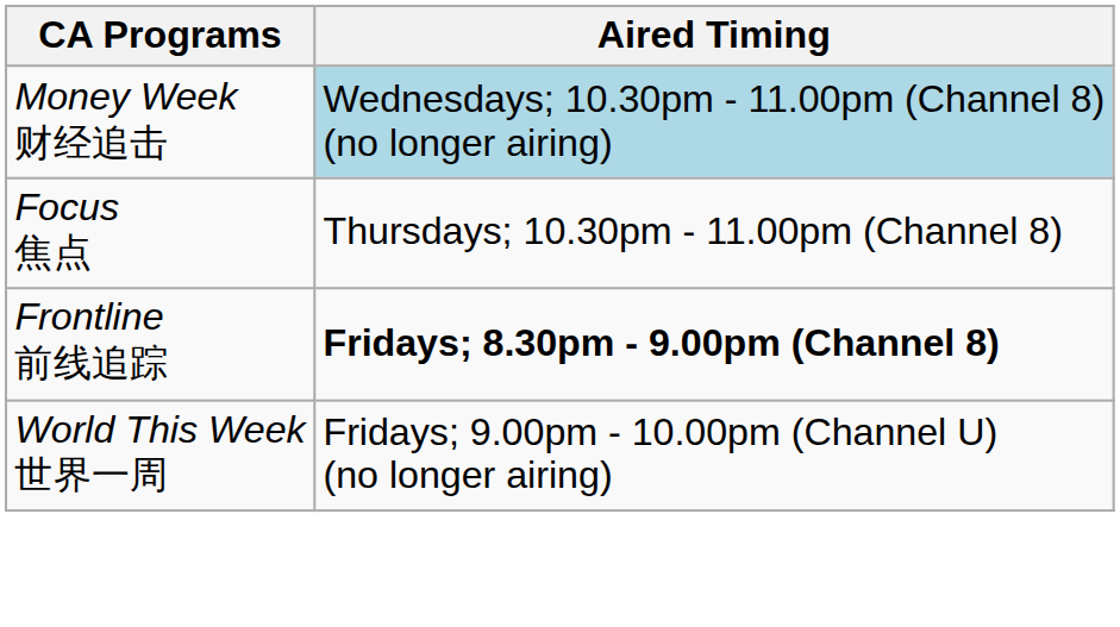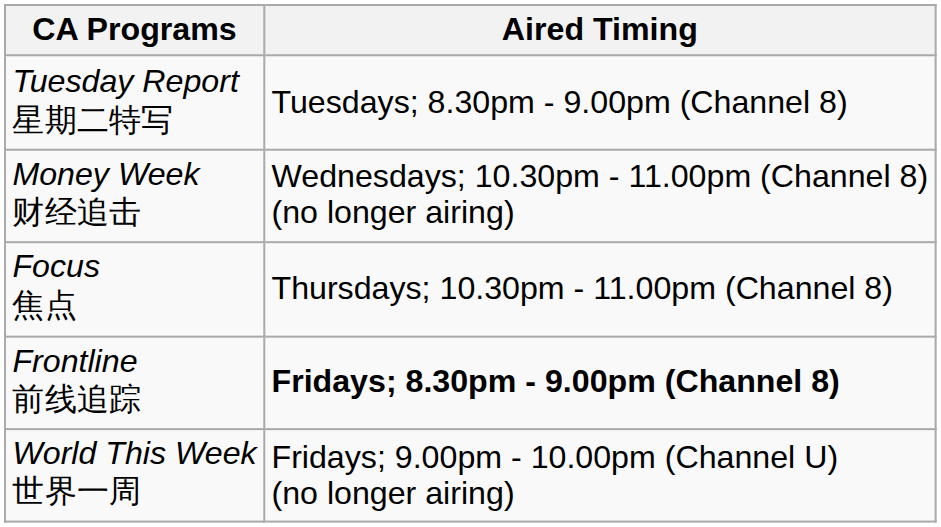 <table class="wikitable">
 <tr>
 <th>CA Programs</th>
 <th>Aired Timing</th>
 </tr>
 <tr>
+<td><em>Tuesday Report</em> <br> 星期二特写</td>
+<td>Tuesdays; 8.30pm - 9.00pm (Channel 8)</td>
+</tr>
+<tr>
 <td><em>Money Week</em> <br> 财经追击</td>
-<td style="background: lightblue;">Wednesdays; 10.30pm - 11.00pm (Channel 8) <br> (no longer airing)</td>
+<td>Wednesdays; 10.30pm - 11.00pm (Channel 8) <br> (no longer airing)</td>
 </tr>
 <tr>
 <td><em>Focus</em> <br> 焦点</td>
 <td>Thursdays; 10.30pm - 11.00pm (Channel 8)</td>
 </tr>
 <tr>
 <td><em>Frontline</em> <br> 前线追踪</td>
 <td><strong>Fridays; 8.30pm - 9.00pm (Channel 8)</strong></td>
 </tr>
 <tr>
 <td><em>World This Week</em> <br> 世界一周</td>
 <td>Fridays; 9.00pm - 10.00pm (Channel U) <br> (no longer airing)</td>
 </tr>
 </table>
